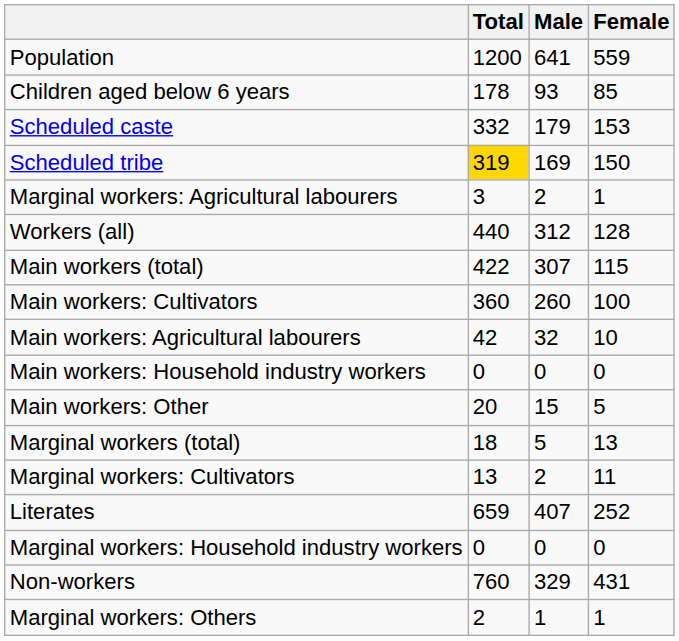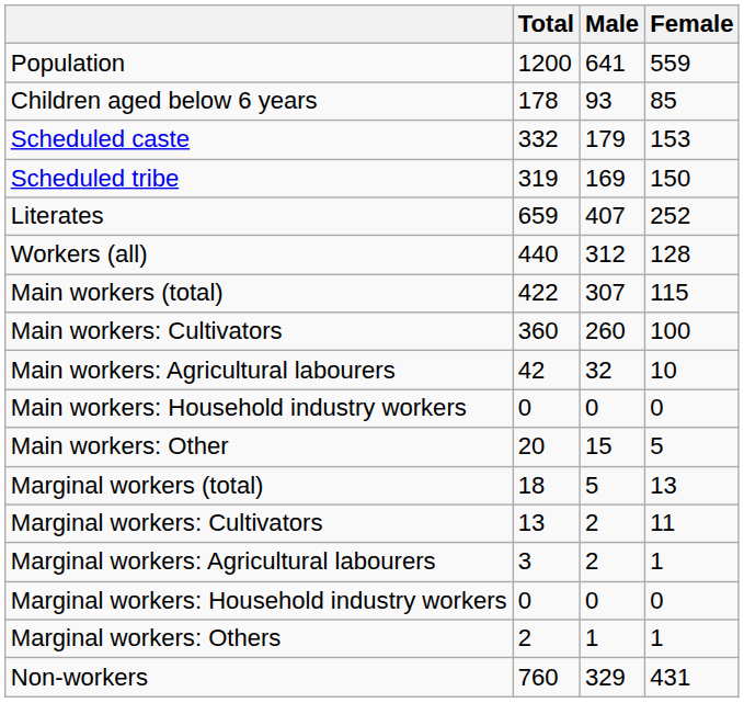 <table class="wikitable sortable">
 <tr>
 <th></th>
 <th>Total</th>
 <th>Male</th>
 <th>Female</th>
 </tr>
 <tr>
 <td>Population</td>
 <td>1200</td>
 <td>641</td>
 <td>559</td>
 </tr>
 <tr>
 <td>Children aged below 6 years</td>
 <td>178</td>
 <td>93</td>
 <td>85</td>
 </tr>
 <tr>
 <td><a href='#'>Scheduled caste</a></td>
 <td>332</td>
 <td>179</td>
 <td>153</td>
 </tr>
 <tr>
 <td><a href='#'>Scheduled tribe</a></td>
-<td style="background: gold;">319</td>
+<td>319</td>
 <td>169</td>
 <td>150</td>
 </tr>
 <tr>
-<td>Marginal workers: Agricultural labourers</td>
-<td>3</td>
-<td>2</td>
-<td>1</td>
+<td>Literates</td>
+<td>659</td>
+<td>407</td>
+<td>252</td>
 </tr>
 <tr>
 <td>Workers (all)</td>
 <td>440</td>
 <td>312</td>
 <td>128</td>
 </tr>
 <tr>
 <td>Main workers (total)</td>
 <td>422</td>
 <td>307</td>
 <td>115</td>
 </tr>
 <tr>
 <td>Main workers: Cultivators</td>
 <td>360</td>
 <td>260</td>
 <td>100</td>
 </tr>
 <tr>
 <td>Main workers: Agricultural labourers</td>
 <td>42</td>
 <td>32</td>
 <td>10</td>
 </tr>
 <tr>
 <td>Main workers: Household industry workers</td>
 <td>0</td>
 <td>0</td>
 <td>0</td>
 </tr>
 <tr>
 <td>Main workers: Other</td>
 <td>20</td>
 <td>15</td>
 <td>5</td>
 </tr>
 <tr>
 <td>Marginal workers (total)</td>
 <td>18</td>
 <td>5</td>
 <td>13</td>
 </tr>
 <tr>
 <td>Marginal workers: Cultivators</td>
 <td>13</td>
 <td>2</td>
 <td>11</td>
 </tr>
 <tr>
-<td>Literates</td>
-<td>659</td>
-<td>407</td>
-<td>252</td>
+<td>Marginal workers: Agricultural labourers</td>
+<td>3</td>
+<td>2</td>
+<td>1</td>
 </tr>
 <tr>
 <td>Marginal workers: Household industry workers</td>
 <td>0</td>
 <td>0</td>
 <td>0</td>
 </tr>
 <tr>
+<td>Marginal workers: Others</td>
+<td>2</td>
+<td>1</td>
+<td>1</td>
+</tr>
+<tr>
 <td>Non-workers</td>
 <td>760</td>
 <td>329</td>
 <td>431</td>
 </tr>
-<tr>
-<td>Marginal workers: Others</td>
-<td>2</td>
-<td>1</td>
-<td>1</td>
-</tr>
 </table>
